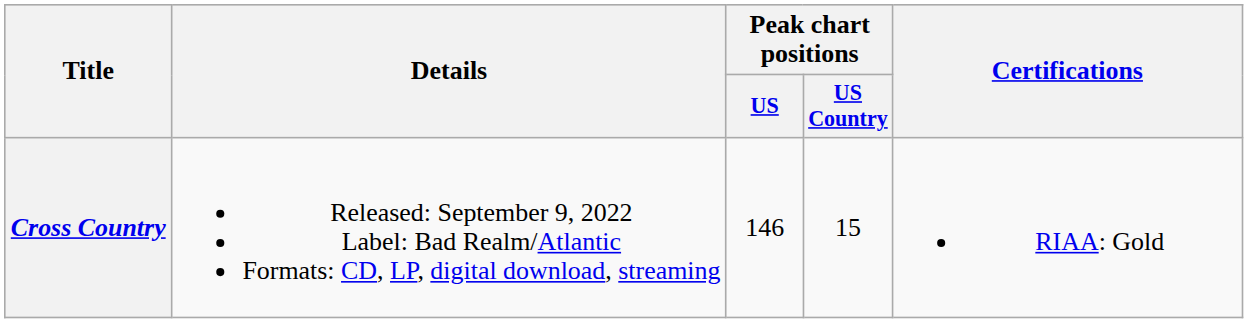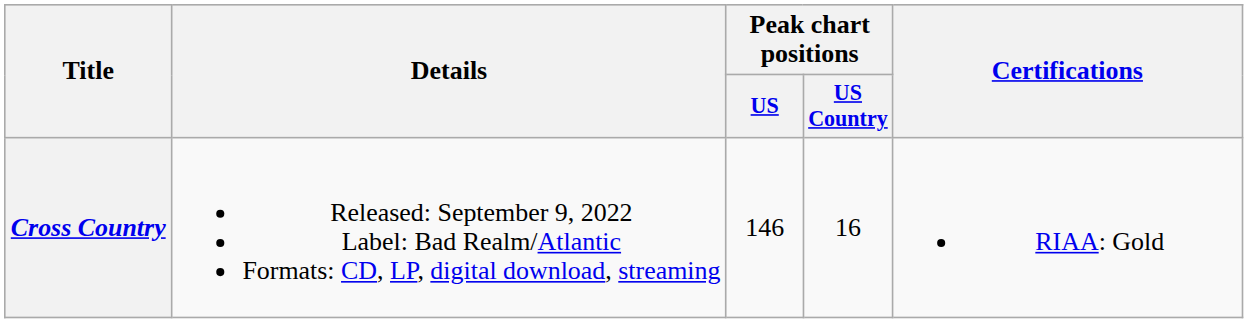 <table class="wikitable plainrowheaders" style="text-align:center;">
 <tr>
 <th scope="col" rowspan="2">Title</th>
 <th scope="col" rowspan="2">Details</th>
 <th scope="col" colspan="2">Peak chart positions</th>
 <th scope="col" rowspan="2" style="width:13em;"><a href='#'>Certifications</a></th>
 </tr>
 <tr>
 <th scope="col" style="width:3em;font-size:85%;"><a href='#'>US</a><br></th>
 <th scope="col" style="width:3em;font-size:85%;"><a href='#'>US<br>Country</a><br></th>
 </tr>
 <tr>
 <th scope="row"><em><a href='#'>Cross Country</a></em></th>
 <td><br><ul><li>Released: September 9, 2022</li><li>Label: Bad Realm/<a href='#'>Atlantic</a></li><li>Formats: <a href='#'>CD</a>, <a href='#'>LP</a>, <a href='#'>digital download</a>, <a href='#'>streaming</a></li></ul></td>
 <td>146</td>
-<td>15</td>
+<td>16</td>
 <td><br><ul><li><a href='#'>RIAA</a>: Gold</li></ul></td>
 </tr>
 </table>
